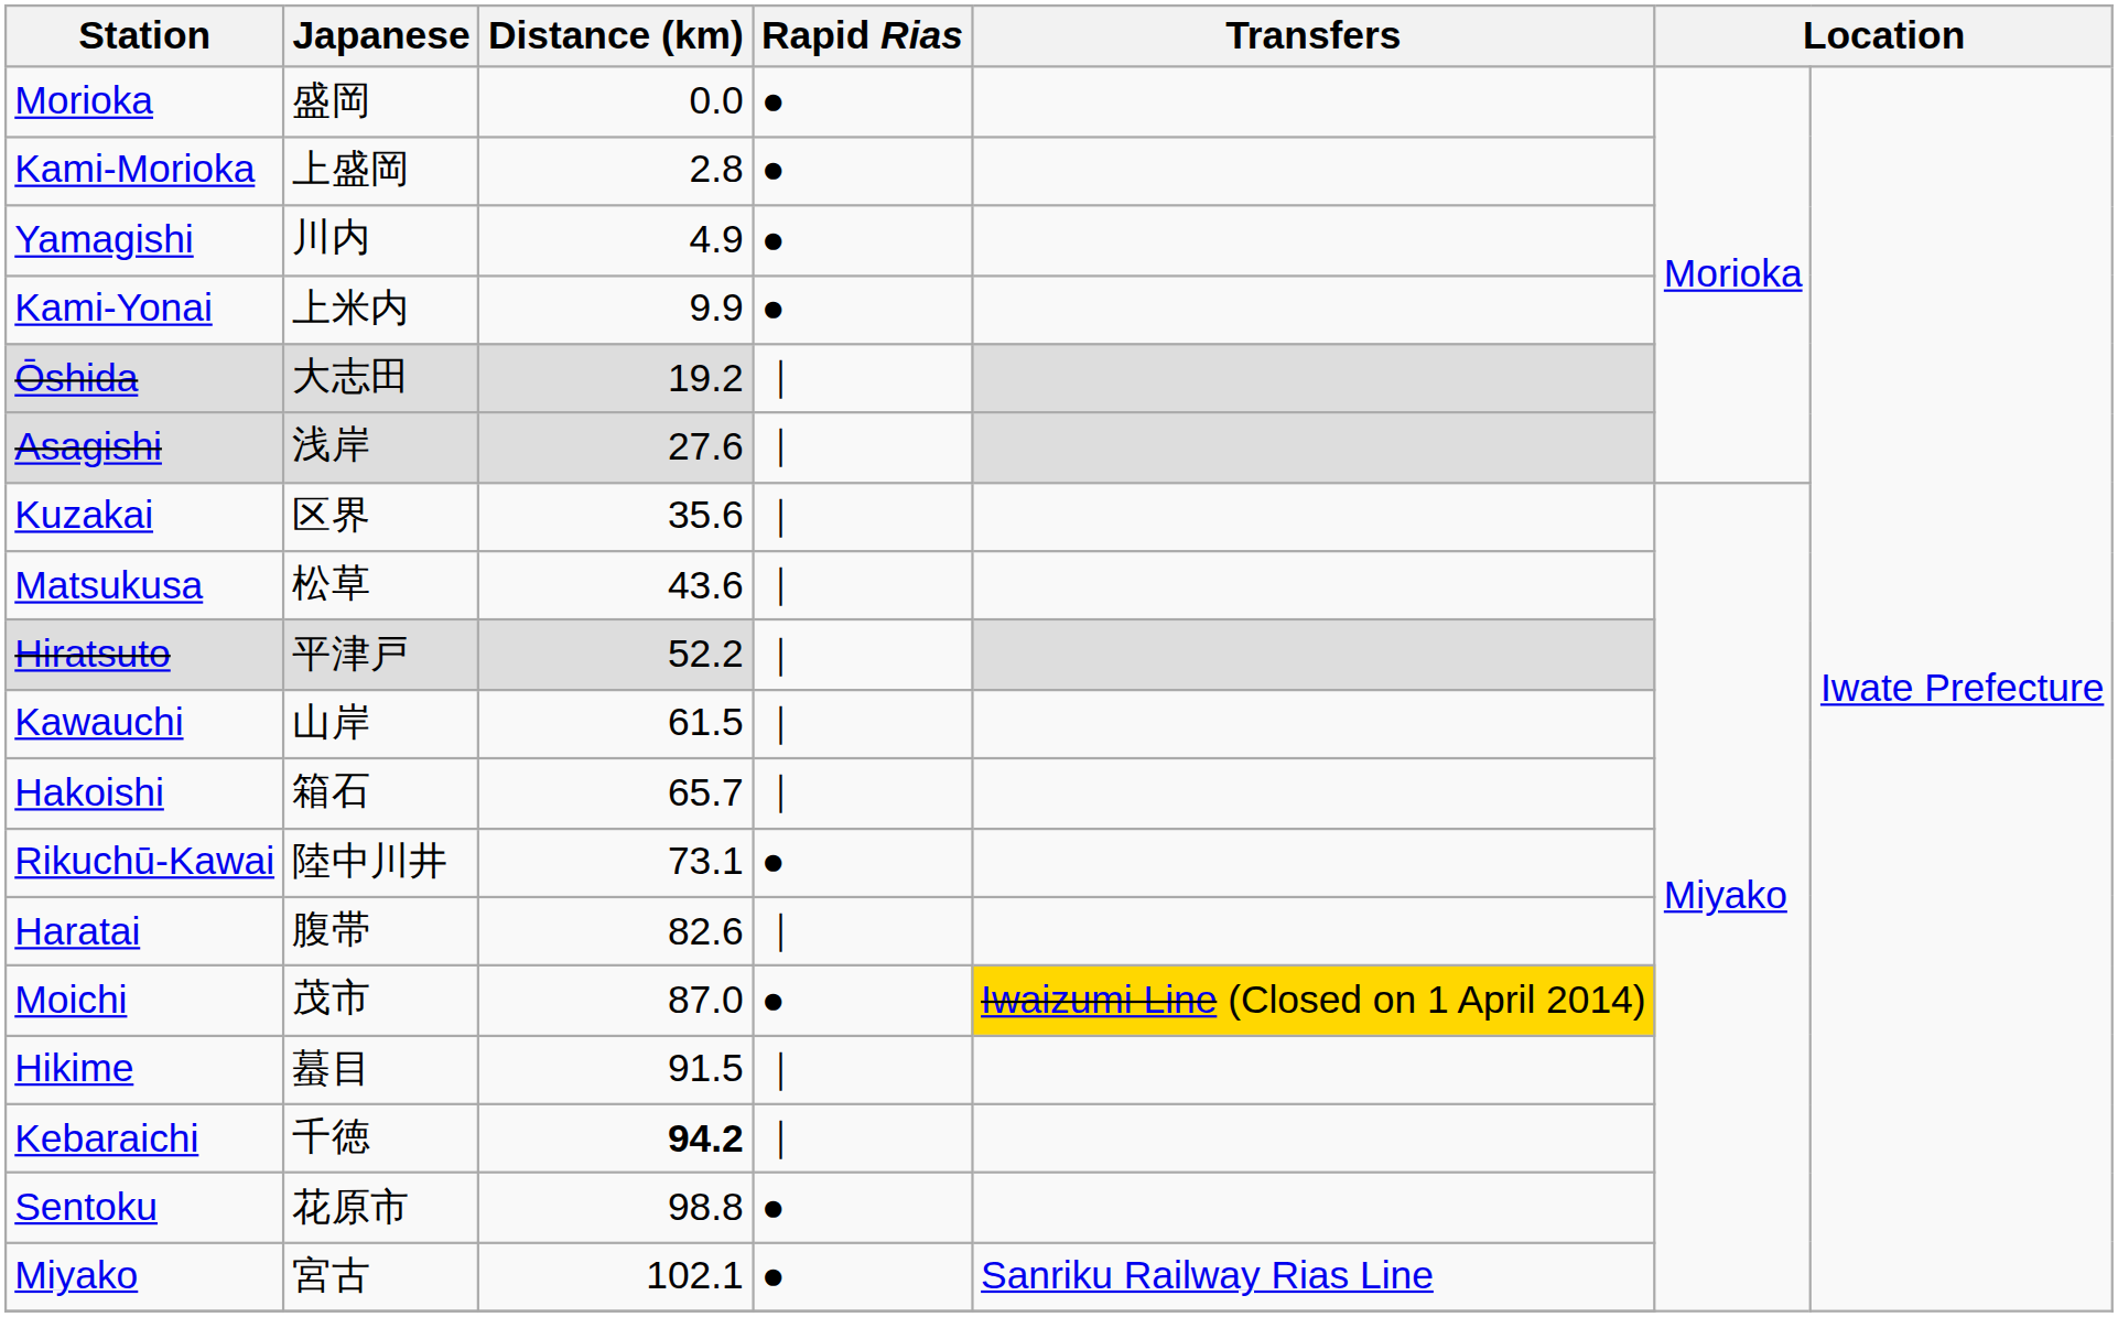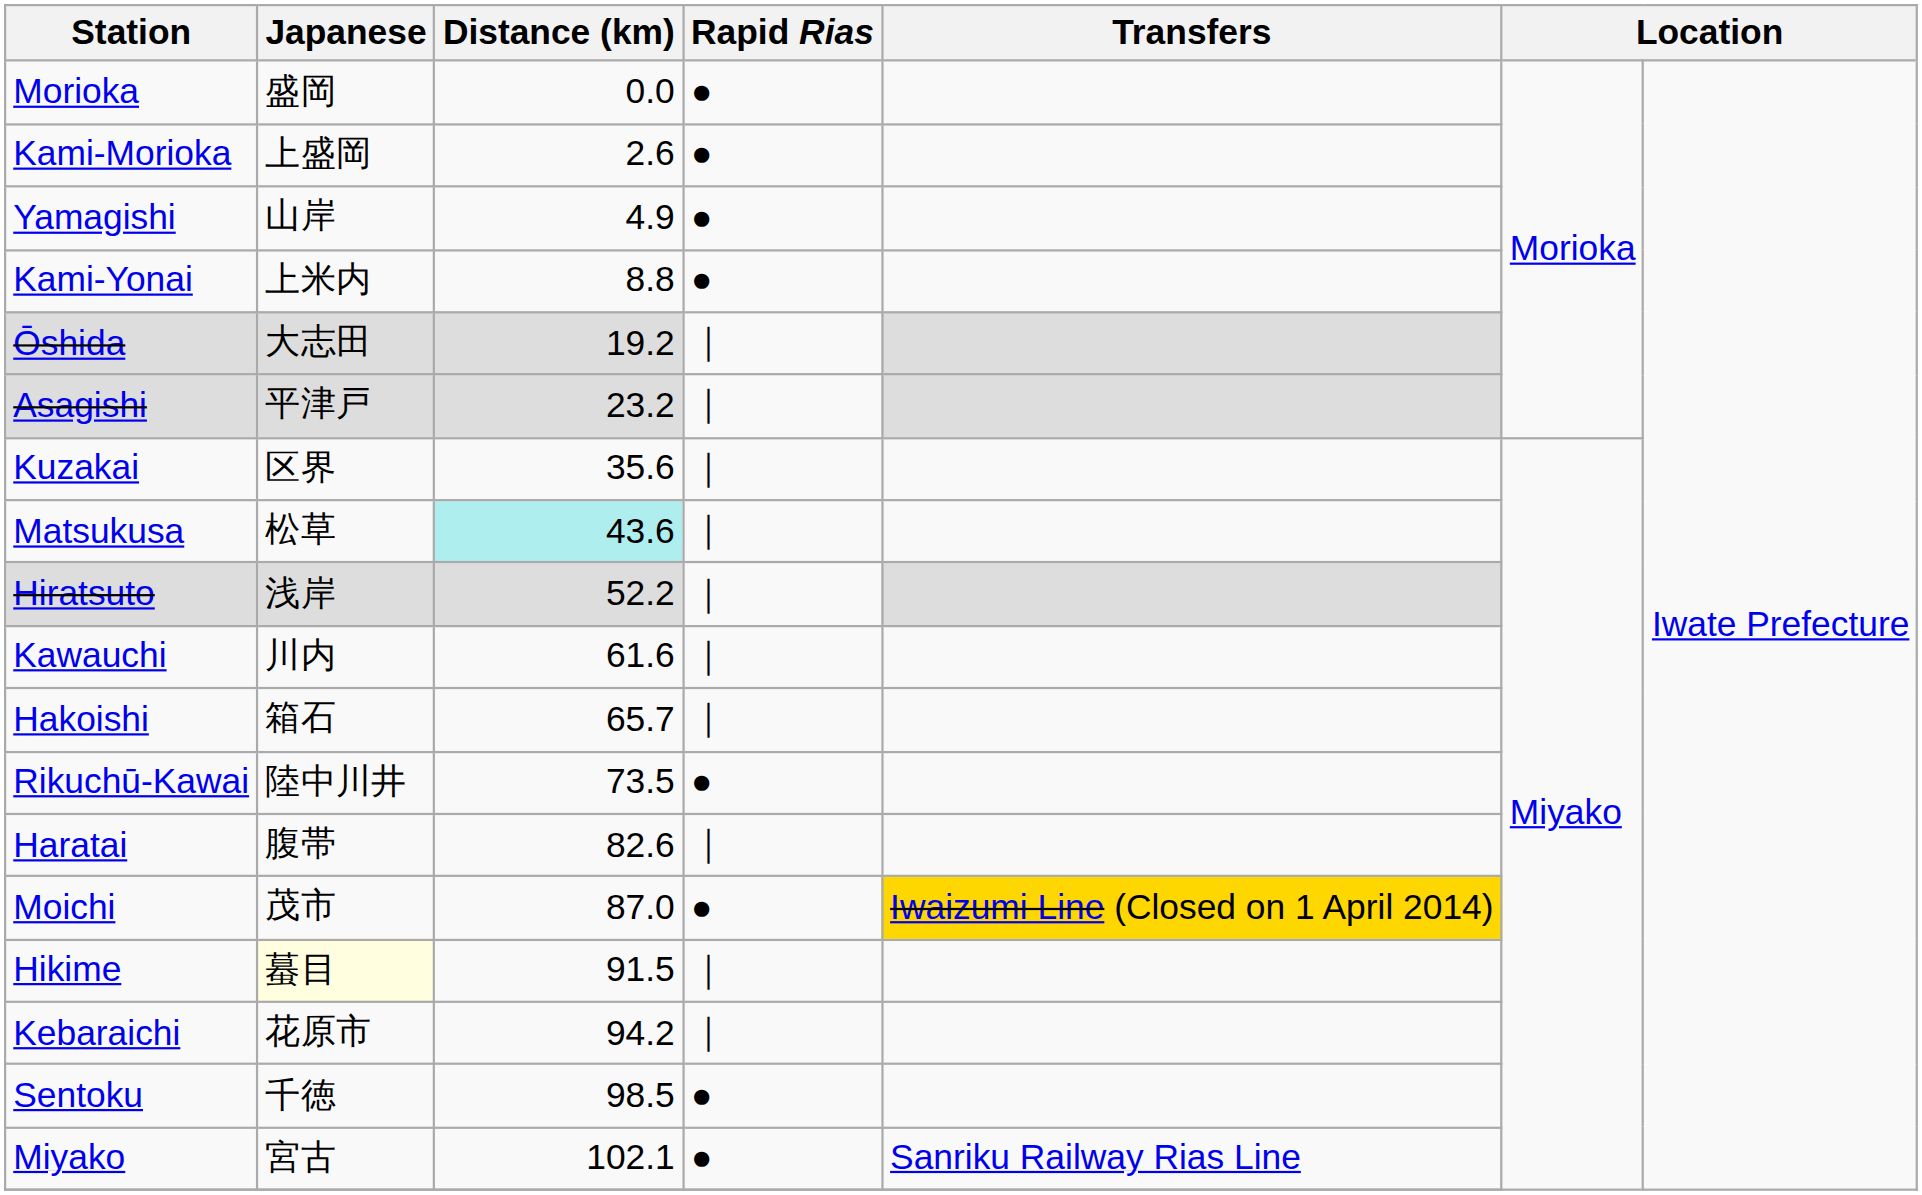 <table class=wikitable>
 <tr>
 <th>Station</th>
 <th>Japanese</th>
 <th>Distance (km)</th>
 <th>Rapid <em>Rias</em></th>
 <th>Transfers</th>
 <th colspan=2 style="border-bottom:3px brown;">Location</th>
 </tr>
 <tr>
 <td><a href='#'>Morioka</a></td>
 <td>盛岡</td>
 <td align=right>0.0</td>
 <td>●</td>
 <td></td>
 <td rowspan=6><a href='#'>Morioka</a></td>
 <td rowspan=30><a href='#'>Iwate Prefecture</a></td>
 </tr>
 <tr>
 <td><a href='#'>Kami-Morioka</a></td>
 <td>上盛岡</td>
-<td align=right>2.8</td>
+<td align=right>2.6</td>
 <td>●</td>
 <td></td>
 </tr>
 <tr>
 <td><a href='#'>Yamagishi</a></td>
-<td>川内</td>
+<td>山岸</td>
 <td align=right>4.9</td>
 <td>●</td>
 <td></td>
 </tr>
 <tr>
 <td><a href='#'>Kami-Yonai</a></td>
 <td>上米内</td>
-<td align=right>9.9</td>
+<td align=right>8.8</td>
 <td>●</td>
 <td></td>
 </tr>
 <tr>
 <td style="background: #DDDDDD"><s><a href='#'>Ōshida</a></s></td>
 <td style="background: #DDDDDD">大志田</td>
 <td style="background: #DDDDDD" align=right>19.2</td>
 <td>｜</td>
 <td style="background: #DDDDDD"></td>
 </tr>
 <tr>
 <td style="background: #DDDDDD"><s><a href='#'>Asagishi</a></s></td>
-<td style="background: #DDDDDD">浅岸</td>
-<td style="background: #DDDDDD" align=right>27.6</td>
+<td style="background: #DDDDDD">平津戸</td>
+<td style="background: #DDDDDD" align=right>23.2</td>
 <td>｜</td>
 <td style="background: #DDDDDD"></td>
 </tr>
 <tr>
 <td><a href='#'>Kuzakai</a></td>
 <td>区界</td>
 <td align=right>35.6</td>
 <td>｜</td>
 <td></td>
 <td rowspan=14><a href='#'>Miyako</a></td>
 </tr>
 <tr>
 <td><a href='#'>Matsukusa</a></td>
 <td>松草</td>
-<td align=right>43.6</td>
+<td align=right style="background: paleturquoise;">43.6</td>
 <td>｜</td>
 <td></td>
 </tr>
 <tr>
 <td style="background: #DDDDDD"><s><a href='#'>Hiratsuto</a></s></td>
-<td style="background: #DDDDDD">平津戸</td>
+<td style="background: #DDDDDD">浅岸</td>
 <td style="background: #DDDDDD" align=right>52.2</td>
 <td>｜</td>
 <td style="background: #DDDDDD"></td>
 </tr>
 <tr>
 <td><a href='#'>Kawauchi</a></td>
-<td>山岸</td>
-<td align=right>61.5</td>
+<td>川内</td>
+<td align=right>61.6</td>
 <td>｜</td>
 <td></td>
 </tr>
 <tr>
 <td><a href='#'>Hakoishi</a></td>
 <td>箱石</td>
 <td align=right>65.7</td>
 <td>｜</td>
 <td></td>
 </tr>
 <tr>
 <td><a href='#'>Rikuchū-Kawai</a></td>
 <td>陸中川井</td>
-<td align=right>73.1</td>
+<td align=right>73.5</td>
 <td>●</td>
 <td></td>
 </tr>
 <tr>
 <td><a href='#'>Haratai</a></td>
 <td>腹帯</td>
 <td align=right>82.6</td>
 <td>｜</td>
 <td></td>
 </tr>
 <tr>
 <td><a href='#'>Moichi</a></td>
 <td>茂市</td>
 <td align=right>87.0</td>
 <td>●</td>
 <td style="background: gold;"><s><a href='#'>Iwaizumi Line</a></s> (Closed on 1 April 2014)</td>
 </tr>
 <tr>
 <td><a href='#'>Hikime</a></td>
-<td>蟇目</td>
+<td style="background: lightyellow;">蟇目</td>
 <td align=right>91.5</td>
 <td>｜</td>
 <td></td>
 </tr>
 <tr>
 <td><a href='#'>Kebaraichi</a></td>
-<td>千徳</td>
-<td align=right><strong>94.2</strong></td>
+<td>花原市</td>
+<td align=right>94.2</td>
 <td>｜</td>
 <td></td>
 </tr>
 <tr>
 <td><a href='#'>Sentoku</a></td>
-<td>花原市</td>
-<td align=right>98.8</td>
+<td>千徳</td>
+<td align=right>98.5</td>
 <td>●</td>
 <td></td>
 </tr>
 <tr>
 <td><a href='#'>Miyako</a></td>
 <td>宮古</td>
 <td align=right>102.1</td>
 <td>●</td>
 <td><a href='#'>Sanriku Railway Rias Line</a></td>
 </tr>
 <tr>
 </tr>
 </table>
